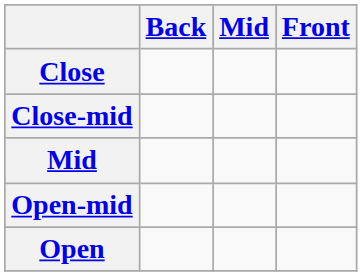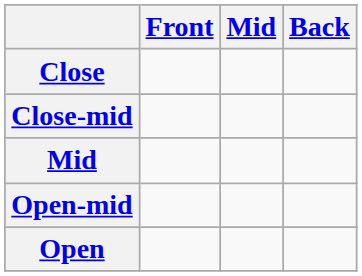 <table class="wikitable">
 <tr>
 <th></th>
+<th><a href='#'>Front</a></th>
+<th><a href='#'>Mid</a></th>
 <th><a href='#'>Back</a></th>
-<th><a href='#'>Mid</a></th>
-<th><a href='#'>Front</a></th>
 </tr>
 <tr align="center">
 <th><a href='#'>Close</a></th>
 <td></td>
 <td></td>
 <td></td>
 </tr>
 <tr align="center">
 <th><a href='#'>Close-mid</a></th>
 <td></td>
 <td></td>
 <td></td>
 </tr>
 <tr align="center">
 <th><a href='#'>Mid</a></th>
 <td></td>
 <td></td>
 <td></td>
 </tr>
 <tr align="center">
 <th><a href='#'>Open-mid</a></th>
 <td></td>
 <td></td>
 <td></td>
 </tr>
 <tr align="center">
 <th><a href='#'>Open</a></th>
 <td></td>
 <td></td>
 <td></td>
 </tr>
 </table>
